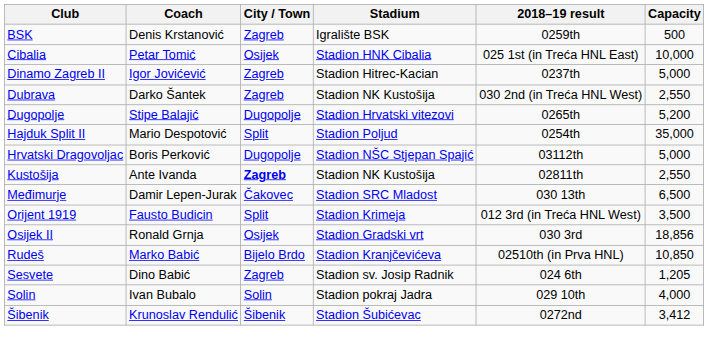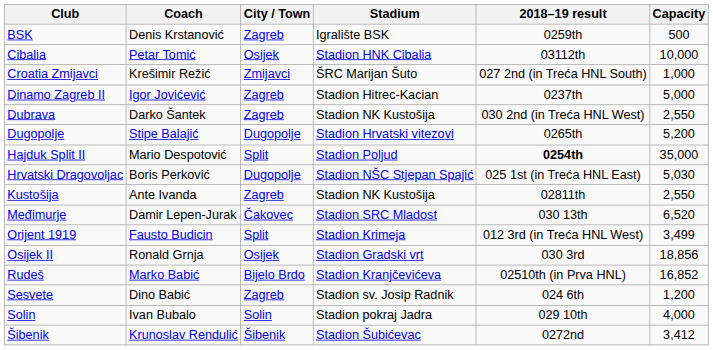 <table class="wikitable sortable">
 <tr>
 <th>Club</th>
 <th>Coach</th>
 <th>City / Town</th>
 <th>Stadium</th>
 <th>2018–19 result</th>
 <th>Capacity</th>
 </tr>
 <tr>
 <td><a href='#'>BSK</a></td>
 <td> Denis Krstanović</td>
 <td><a href='#'>Zagreb</a></td>
 <td>Igralište BSK</td>
 <td style="text-align:center;"><span>025</span>9th</td>
 <td align="center">500</td>
 </tr>
 <tr>
 <td><a href='#'>Cibalia</a></td>
 <td> <a href='#'>Petar Tomić</a></td>
 <td><a href='#'>Osijek</a></td>
 <td><a href='#'>Stadion HNK Cibalia</a></td>
-<td style="text-align:center;"><span>025</span> 1st (in Treća HNL East)</td>
+<td style="text-align:center;"><span>031</span>12th</td>
 <td align="center">10,000</td>
+</tr>
+<tr>
+<td><a href='#'>Croatia Zmijavci</a></td>
+<td> Krešimir Režić</td>
+<td><a href='#'>Zmijavci</a></td>
+<td>ŠRC Marijan Šuto</td>
+<td style="text-align:center;"><span>027</span> 2nd (in Treća HNL South)</td>
+<td align="center">1,000</td>
 </tr>
 <tr>
 <td><a href='#'>Dinamo Zagreb II</a></td>
 <td> <a href='#'>Igor Jovićević</a></td>
 <td><a href='#'>Zagreb</a></td>
 <td>Stadion Hitrec-Kacian</td>
 <td style="text-align:center;"><span>023</span>7th</td>
 <td align="center">5,000</td>
 </tr>
 <tr>
 <td><a href='#'>Dubrava</a></td>
 <td> Darko Šantek</td>
 <td><a href='#'>Zagreb</a></td>
 <td>Stadion NK Kustošija</td>
 <td style="text-align:center;"><span>030</span> 2nd (in Treća HNL West)</td>
 <td align="center">2,550</td>
 </tr>
 <tr>
 <td><a href='#'>Dugopolje</a></td>
 <td> <a href='#'>Stipe Balajić</a></td>
 <td><a href='#'>Dugopolje</a></td>
 <td><a href='#'>Stadion Hrvatski vitezovi</a></td>
 <td style="text-align:center;"><span>026</span>5th</td>
 <td align="center">5,200</td>
 </tr>
 <tr>
 <td><a href='#'>Hajduk Split II</a></td>
 <td> Mario Despotović</td>
 <td><a href='#'>Split</a></td>
 <td><a href='#'>Stadion Poljud</a></td>
-<td style="text-align:center;"><span>025</span>4th</td>
+<td style="text-align:center;"><strong><span>025</span>4th</strong></td>
 <td align="center">35,000</td>
 </tr>
 <tr>
 <td><a href='#'>Hrvatski Dragovoljac</a></td>
 <td> Boris Perković</td>
 <td><a href='#'>Dugopolje</a></td>
 <td><a href='#'>Stadion NŠC Stjepan Spajić</a></td>
-<td style="text-align:center;"><span>031</span>12th</td>
-<td align="center">5,000</td>
+<td style="text-align:center;"><span>025</span> 1st (in Treća HNL East)</td>
+<td align="center">5,030</td>
 </tr>
 <tr>
 <td><a href='#'>Kustošija</a></td>
 <td> Ante Ivanda</td>
-<td><strong><a href='#'>Zagreb</a></strong></td>
+<td><a href='#'>Zagreb</a></td>
 <td>Stadion NK Kustošija</td>
 <td style="text-align:center;"><span>028</span>11th</td>
 <td align="center">2,550</td>
 </tr>
 <tr>
 <td><a href='#'>Međimurje</a></td>
 <td> Damir Lepen-Jurak</td>
 <td><a href='#'>Čakovec</a></td>
 <td><a href='#'>Stadion SRC Mladost</a></td>
 <td style="text-align:center;"><span>030</span> 13th</td>
-<td align="center">6,500</td>
+<td align="center">6,520</td>
 </tr>
 <tr>
 <td><a href='#'>Orijent 1919</a></td>
 <td> <a href='#'>Fausto Budicin</a></td>
 <td><a href='#'>Split</a></td>
 <td><a href='#'>Stadion Krimeja</a></td>
 <td style="text-align:center;"><span>012</span> 3rd (in Treća HNL West)</td>
-<td align="center">3,500</td>
+<td align="center">3,499</td>
 </tr>
 <tr>
 <td><a href='#'>Osijek II</a></td>
 <td> Ronald Grnja</td>
 <td><a href='#'>Osijek</a></td>
 <td><a href='#'>Stadion Gradski vrt</a></td>
 <td style="text-align:center;"><span>030</span> 3rd</td>
 <td align="center">18,856</td>
 </tr>
 <tr>
 <td><a href='#'>Rudeš</a></td>
 <td> <a href='#'>Marko Babić</a></td>
 <td><a href='#'>Bijelo Brdo</a></td>
 <td><a href='#'>Stadion Kranjčevićeva</a></td>
 <td style="text-align:center;"><span>025</span>10th (in Prva HNL)</td>
-<td align="center">10,850</td>
+<td align="center">16,852</td>
 </tr>
 <tr>
 <td><a href='#'>Sesvete</a></td>
 <td> Dino Babić</td>
 <td><a href='#'>Zagreb</a></td>
 <td>Stadion sv. Josip Radnik</td>
 <td style="text-align:center;"><span>024</span> 6th</td>
-<td align="center">1,205</td>
+<td align="center">1,200</td>
 </tr>
 <tr>
 <td><a href='#'>Solin</a></td>
 <td> Ivan Bubalo</td>
 <td><a href='#'>Solin</a></td>
 <td>Stadion pokraj Jadra</td>
 <td style="text-align:center;"><span>029</span> 10th</td>
 <td align="center">4,000</td>
 </tr>
 <tr>
 <td><a href='#'>Šibenik</a></td>
 <td> <a href='#'>Krunoslav Rendulić</a></td>
 <td><a href='#'>Šibenik</a></td>
 <td><a href='#'>Stadion Šubićevac</a></td>
 <td style="text-align:center;"><span>027</span>2nd</td>
 <td align="center">3,412</td>
 </tr>
 </table>
